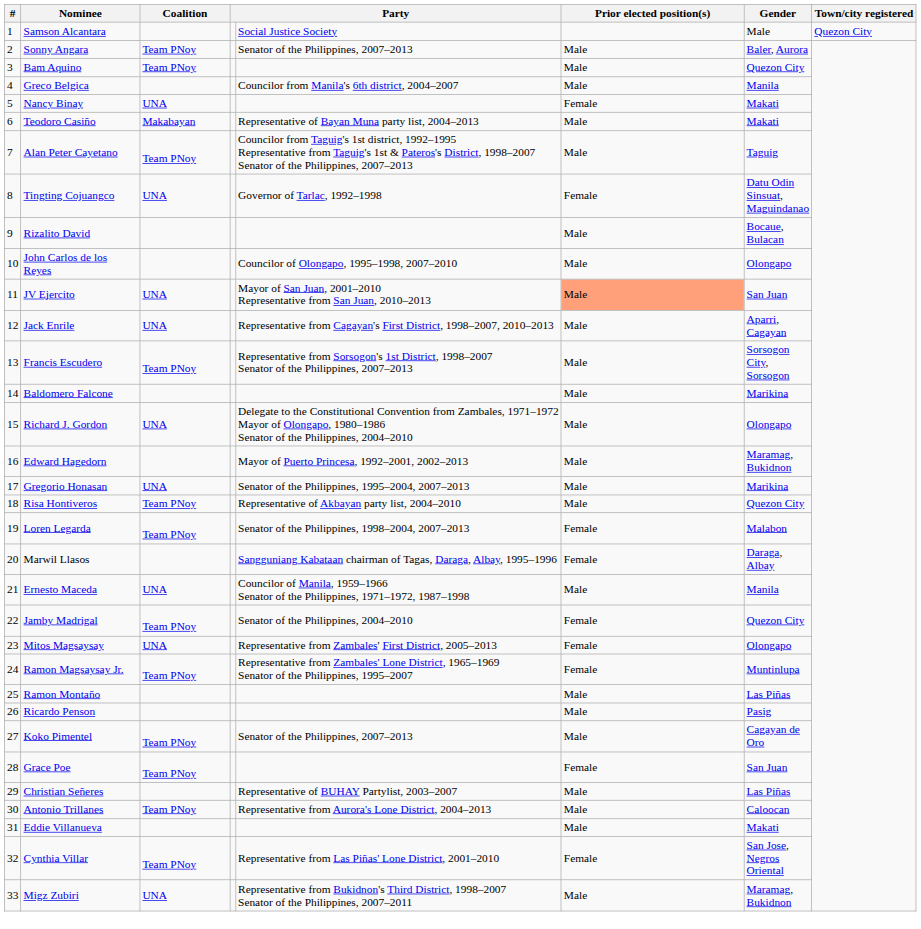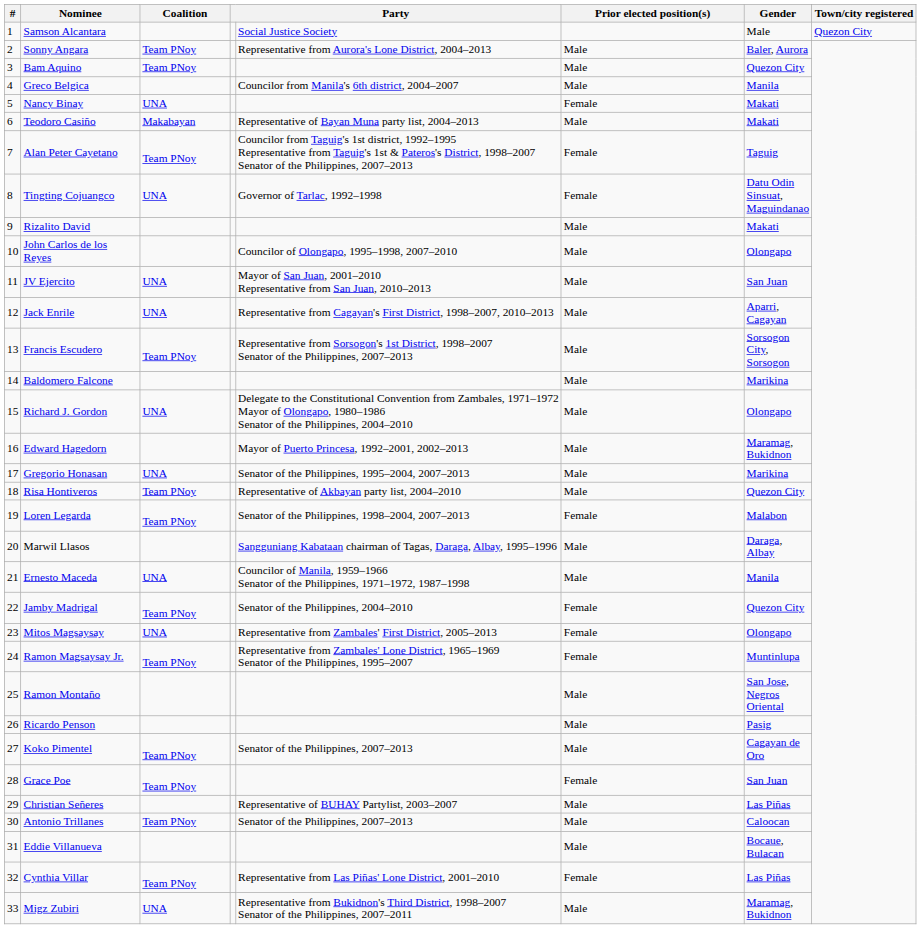 <table class="wikitable sortable">
 <tr>
 <th width=15px>#</th>
 <th width=160px>Nominee</th>
 <th width=120px>Coalition</th>
 <th width=120px colspan=2>Party</th>
 <th width=250px>Prior elected position(s)</th>
 <th width=60px>Gender</th>
 <th width=140px>Town/city registered</th>
 </tr>
 <tr>
 <td>1</td>
 <td><a href='#'>Samson Alcantara</a></td>
 <td></td>
 <td></td>
 <td><a href='#'>Social Justice Society</a></td>
 <td></td>
 <td>Male</td>
 <td><a href='#'>Quezon City</a></td>
 </tr>
 <tr>
 <td>2</td>
 <td><a href='#'>Sonny Angara</a></td>
 <td><a href='#'>Team PNoy</a></td>
 <td></td>
-<td>Senator of the Philippines, 2007–2013</td>
+<td>Representative from <a href='#'>Aurora's Lone District</a>, 2004–2013</td>
 <td>Male</td>
 <td><a href='#'>Baler</a>, <a href='#'>Aurora</a></td>
 </tr>
 <tr>
 <td>3</td>
 <td><a href='#'>Bam Aquino</a></td>
 <td><a href='#'>Team PNoy</a></td>
 <td></td>
 <td></td>
 <td>Male</td>
 <td><a href='#'>Quezon City</a></td>
 </tr>
 <tr>
 <td>4</td>
 <td><a href='#'>Greco Belgica</a></td>
 <td></td>
 <td></td>
 <td>Councilor from <a href='#'>Manila</a>'s <a href='#'>6th district</a>, 2004–2007</td>
 <td>Male</td>
 <td><a href='#'>Manila</a></td>
 </tr>
 <tr>
 <td>5</td>
 <td><a href='#'>Nancy Binay</a></td>
 <td><a href='#'>UNA</a></td>
 <td></td>
 <td></td>
 <td>Female</td>
 <td><a href='#'>Makati</a></td>
 </tr>
 <tr>
 <td>6</td>
 <td><a href='#'>Teodoro Casiño</a></td>
 <td><a href='#'>Makabayan</a></td>
 <td></td>
 <td>Representative of <a href='#'>Bayan Muna</a> party list, 2004–2013</td>
 <td>Male</td>
 <td><a href='#'>Makati</a></td>
 </tr>
 <tr>
 <td>7</td>
 <td><a href='#'>Alan Peter Cayetano</a></td>
 <td><br><a href='#'>Team PNoy</a></td>
 <td></td>
 <td>Councilor from <a href='#'>Taguig</a>'s 1st district, 1992–1995<br>Representative from <a href='#'>Taguig</a>'s 1st & <a href='#'>Pateros</a>'s <a href='#'>District</a>, 1998–2007<br>Senator of the Philippines, 2007–2013</td>
-<td>Male</td>
+<td>Female</td>
 <td><a href='#'>Taguig</a></td>
 </tr>
 <tr>
 <td>8</td>
 <td><a href='#'>Tingting Cojuangco</a></td>
 <td><a href='#'>UNA</a></td>
 <td></td>
 <td>Governor of <a href='#'>Tarlac</a>, 1992–1998</td>
 <td>Female</td>
 <td><a href='#'>Datu Odin Sinsuat</a>, <a href='#'>Maguindanao</a></td>
 </tr>
 <tr>
 <td>9</td>
 <td><a href='#'>Rizalito David</a></td>
 <td></td>
 <td></td>
 <td></td>
 <td>Male</td>
-<td><a href='#'>Bocaue</a>, <a href='#'>Bulacan</a></td>
+<td><a href='#'>Makati</a></td>
 </tr>
 <tr>
 <td>10</td>
 <td><a href='#'>John Carlos de los Reyes</a></td>
 <td></td>
 <td></td>
 <td>Councilor of <a href='#'>Olongapo</a>, 1995–1998, 2007–2010</td>
 <td>Male</td>
 <td><a href='#'>Olongapo</a></td>
 </tr>
 <tr>
 <td>11</td>
 <td><a href='#'>JV Ejercito</a></td>
 <td><a href='#'>UNA</a></td>
 <td></td>
 <td>Mayor of <a href='#'>San Juan</a>, 2001–2010 <br> Representative from <a href='#'>San Juan</a>, 2010–2013</td>
-<td style="background: lightsalmon;">Male</td>
+<td>Male</td>
 <td><a href='#'>San Juan</a></td>
 </tr>
 <tr>
 <td>12</td>
 <td><a href='#'>Jack Enrile</a></td>
 <td><a href='#'>UNA</a></td>
 <td></td>
 <td>Representative from <a href='#'>Cagayan</a>'s <a href='#'>First District</a>, 1998–2007, 2010–2013</td>
 <td>Male</td>
 <td><a href='#'>Aparri</a>, <a href='#'>Cagayan</a></td>
 </tr>
 <tr>
 <td>13</td>
 <td><a href='#'>Francis Escudero</a></td>
 <td><br><a href='#'>Team PNoy</a></td>
 <td></td>
 <td>Representative from <a href='#'>Sorsogon</a>'s <a href='#'>1st District</a>, 1998–2007<br>Senator of the Philippines, 2007–2013</td>
 <td>Male</td>
 <td><a href='#'>Sorsogon City</a>, <a href='#'>Sorsogon</a></td>
 </tr>
 <tr>
 <td>14</td>
 <td><a href='#'>Baldomero Falcone</a></td>
 <td></td>
 <td></td>
 <td></td>
 <td>Male</td>
 <td><a href='#'>Marikina</a></td>
 </tr>
 <tr>
 <td>15</td>
 <td><a href='#'>Richard J. Gordon</a></td>
 <td><a href='#'>UNA</a></td>
 <td></td>
 <td>Delegate to the Constitutional Convention from Zambales, 1971–1972<br>Mayor of <a href='#'>Olongapo</a>, 1980–1986<br>Senator of the Philippines, 2004–2010</td>
 <td>Male</td>
 <td><a href='#'>Olongapo</a></td>
 </tr>
 <tr>
 <td>16</td>
 <td><a href='#'>Edward Hagedorn</a></td>
 <td></td>
 <td></td>
 <td>Mayor of <a href='#'>Puerto Princesa</a>, 1992–2001, 2002–2013</td>
 <td>Male</td>
 <td><a href='#'>Maramag</a>, <a href='#'>Bukidnon</a></td>
 </tr>
 <tr>
 <td>17</td>
 <td><a href='#'>Gregorio Honasan</a></td>
 <td><a href='#'>UNA</a></td>
 <td></td>
 <td>Senator of the Philippines, 1995–2004, 2007–2013</td>
 <td>Male</td>
 <td><a href='#'>Marikina</a></td>
 </tr>
 <tr>
 <td>18</td>
 <td><a href='#'>Risa Hontiveros</a></td>
 <td><a href='#'>Team PNoy</a></td>
 <td></td>
 <td>Representative of <a href='#'>Akbayan</a> party list, 2004–2010</td>
 <td>Male</td>
 <td><a href='#'>Quezon City</a></td>
 </tr>
 <tr>
 <td>19</td>
 <td><a href='#'>Loren Legarda</a></td>
 <td><br><a href='#'>Team PNoy</a></td>
 <td></td>
 <td>Senator of the Philippines, 1998–2004, 2007–2013</td>
 <td>Female</td>
 <td><a href='#'>Malabon</a></td>
 </tr>
 <tr>
 <td>20</td>
 <td>Marwil Llasos</td>
 <td></td>
 <td></td>
 <td><a href='#'>Sangguniang Kabataan</a> chairman of Tagas, <a href='#'>Daraga</a>, <a href='#'>Albay</a>, 1995–1996</td>
-<td>Female</td>
+<td>Male</td>
 <td><a href='#'>Daraga</a>, <a href='#'>Albay</a></td>
 </tr>
 <tr>
 <td>21</td>
 <td><a href='#'>Ernesto Maceda</a></td>
 <td><a href='#'>UNA</a></td>
 <td></td>
 <td>Councilor of <a href='#'>Manila</a>, 1959–1966<br>Senator of the Philippines, 1971–1972, 1987–1998</td>
 <td>Male</td>
 <td><a href='#'>Manila</a></td>
 </tr>
 <tr>
 <td>22</td>
 <td><a href='#'>Jamby Madrigal</a></td>
 <td><br><a href='#'>Team PNoy</a></td>
 <td></td>
 <td>Senator of the Philippines, 2004–2010</td>
 <td>Female</td>
 <td><a href='#'>Quezon City</a></td>
 </tr>
 <tr>
 <td>23</td>
 <td><a href='#'>Mitos Magsaysay</a></td>
 <td><a href='#'>UNA</a></td>
 <td></td>
 <td>Representative from <a href='#'>Zambales</a>' <a href='#'>First District</a>, 2005–2013</td>
 <td>Female</td>
 <td><a href='#'>Olongapo</a></td>
 </tr>
 <tr>
 <td>24</td>
 <td><a href='#'>Ramon Magsaysay Jr.</a></td>
 <td><br><a href='#'>Team PNoy</a></td>
 <td></td>
 <td>Representative from <a href='#'>Zambales' Lone District</a>, 1965–1969<br>Senator of the Philippines, 1995–2007</td>
 <td>Female</td>
 <td><a href='#'>Muntinlupa</a></td>
 </tr>
 <tr>
 <td>25</td>
 <td><a href='#'>Ramon Montaño</a></td>
 <td></td>
 <td></td>
 <td></td>
 <td>Male</td>
-<td><a href='#'>Las Piñas</a></td>
+<td><a href='#'>San Jose</a>, <a href='#'>Negros Oriental</a></td>
 </tr>
 <tr>
 <td>26</td>
 <td><a href='#'>Ricardo Penson</a></td>
 <td></td>
 <td></td>
 <td></td>
 <td>Male</td>
 <td><a href='#'>Pasig</a></td>
 </tr>
 <tr>
 <td>27</td>
 <td><a href='#'>Koko Pimentel</a></td>
 <td><br><a href='#'>Team PNoy</a></td>
 <td></td>
 <td>Senator of the Philippines, 2007–2013</td>
 <td>Male</td>
 <td><a href='#'>Cagayan de Oro</a></td>
 </tr>
 <tr>
 <td>28</td>
 <td><a href='#'>Grace Poe</a></td>
 <td><br><a href='#'>Team PNoy</a></td>
 <td></td>
 <td></td>
 <td>Female</td>
 <td><a href='#'>San Juan</a></td>
 </tr>
 <tr>
 <td>29</td>
 <td><a href='#'>Christian Señeres</a></td>
 <td></td>
 <td></td>
 <td>Representative of <a href='#'>BUHAY</a> Partylist, 2003–2007</td>
 <td>Male</td>
 <td><a href='#'>Las Piñas</a></td>
 </tr>
 <tr>
 <td>30</td>
 <td><a href='#'>Antonio Trillanes</a></td>
 <td><a href='#'>Team PNoy</a></td>
 <td></td>
-<td>Representative from <a href='#'>Aurora's Lone District</a>, 2004–2013</td>
+<td>Senator of the Philippines, 2007–2013</td>
 <td>Male</td>
 <td><a href='#'>Caloocan</a></td>
 </tr>
 <tr>
 <td>31</td>
 <td><a href='#'>Eddie Villanueva</a></td>
 <td></td>
 <td></td>
 <td></td>
 <td>Male</td>
-<td><a href='#'>Makati</a></td>
+<td><a href='#'>Bocaue</a>, <a href='#'>Bulacan</a></td>
 </tr>
 <tr>
 <td>32</td>
 <td><a href='#'>Cynthia Villar</a></td>
 <td><br><a href='#'>Team PNoy</a></td>
 <td></td>
 <td>Representative from <a href='#'>Las Piñas' Lone District</a>, 2001–2010</td>
 <td>Female</td>
-<td><a href='#'>San Jose</a>, <a href='#'>Negros Oriental</a></td>
+<td><a href='#'>Las Piñas</a></td>
 </tr>
 <tr>
 <td>33</td>
 <td><a href='#'>Migz Zubiri</a></td>
 <td><a href='#'>UNA</a></td>
 <td></td>
 <td>Representative from <a href='#'>Bukidnon</a>'s <a href='#'>Third District</a>, 1998–2007 <br> Senator of the Philippines, 2007–2011</td>
 <td>Male</td>
 <td><a href='#'>Maramag</a>, <a href='#'>Bukidnon</a></td>
 </tr>
 </table>
